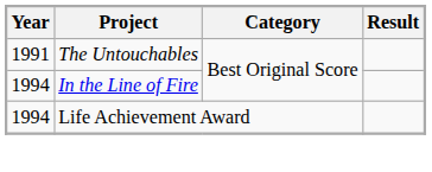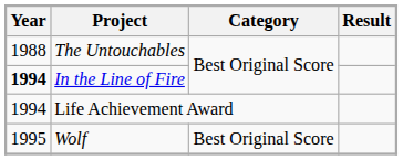 <table class="wikitable" style="border:2px #aaa solid; font-size:90%;">
 <tr style="background:#ccc; text-align:center;">
 <th>Year</th>
 <th>Project</th>
 <th>Category</th>
 <th>Result</th>
 </tr>
 <tr>
-<td>1991</td>
+<td>1988</td>
 <td><em>The Untouchables</em></td>
 <td rowspan=2>Best Original Score</td>
 <td></td>
 </tr>
 <tr>
-<td>1994</td>
+<td><strong>1994</strong></td>
 <td><em><a href='#'>In the Line of Fire</a></em></td>
 <td></td>
 </tr>
 <tr>
 <td>1994</td>
 <td colspan=2>Life Achievement Award</td>
 <td></td>
 </tr>
+<tr>
+<td>1995</td>
+<td><em>Wolf</em></td>
+<td>Best Original Score</td>
+<td></td>
+</tr>
 </table>
